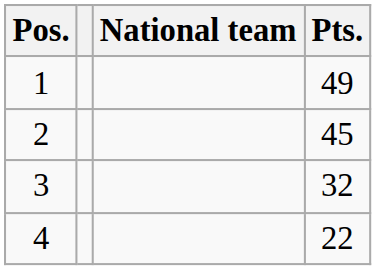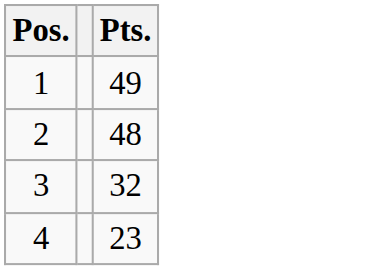 <table class=wikitable>
 <tr>
 <th>Pos.</th>
 <th></th>
-<th>National team</th>
 <th>Pts.</th>
 </tr>
 <tr align=center >
 <td>1</td>
 <td></td>
-<td align=left></td>
 <td>49</td>
 </tr>
 <tr align=center >
 <td>2</td>
 <td></td>
-<td align=left></td>
-<td>45</td>
+<td>48</td>
 </tr>
 <tr align=center >
 <td>3</td>
 <td></td>
-<td align=left></td>
 <td>32</td>
 </tr>
 <tr align=center>
 <td>4</td>
 <td></td>
-<td align=left></td>
-<td>22</td>
+<td>23</td>
 </tr>
 </table>
